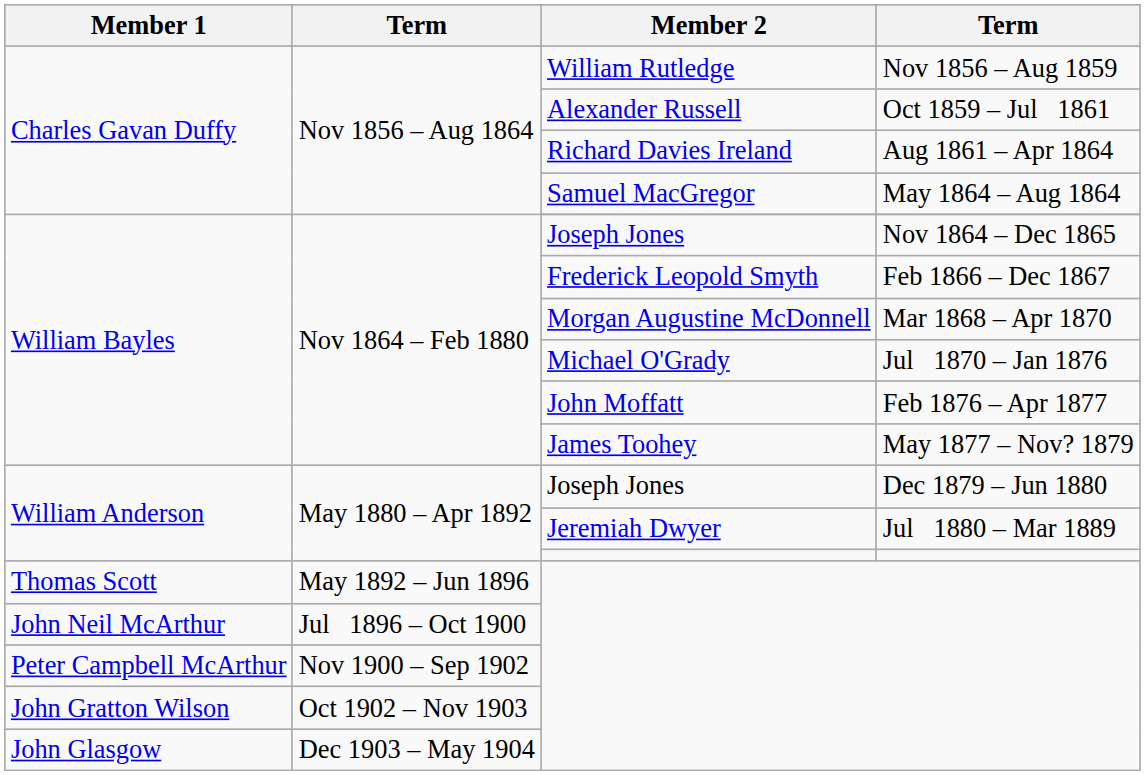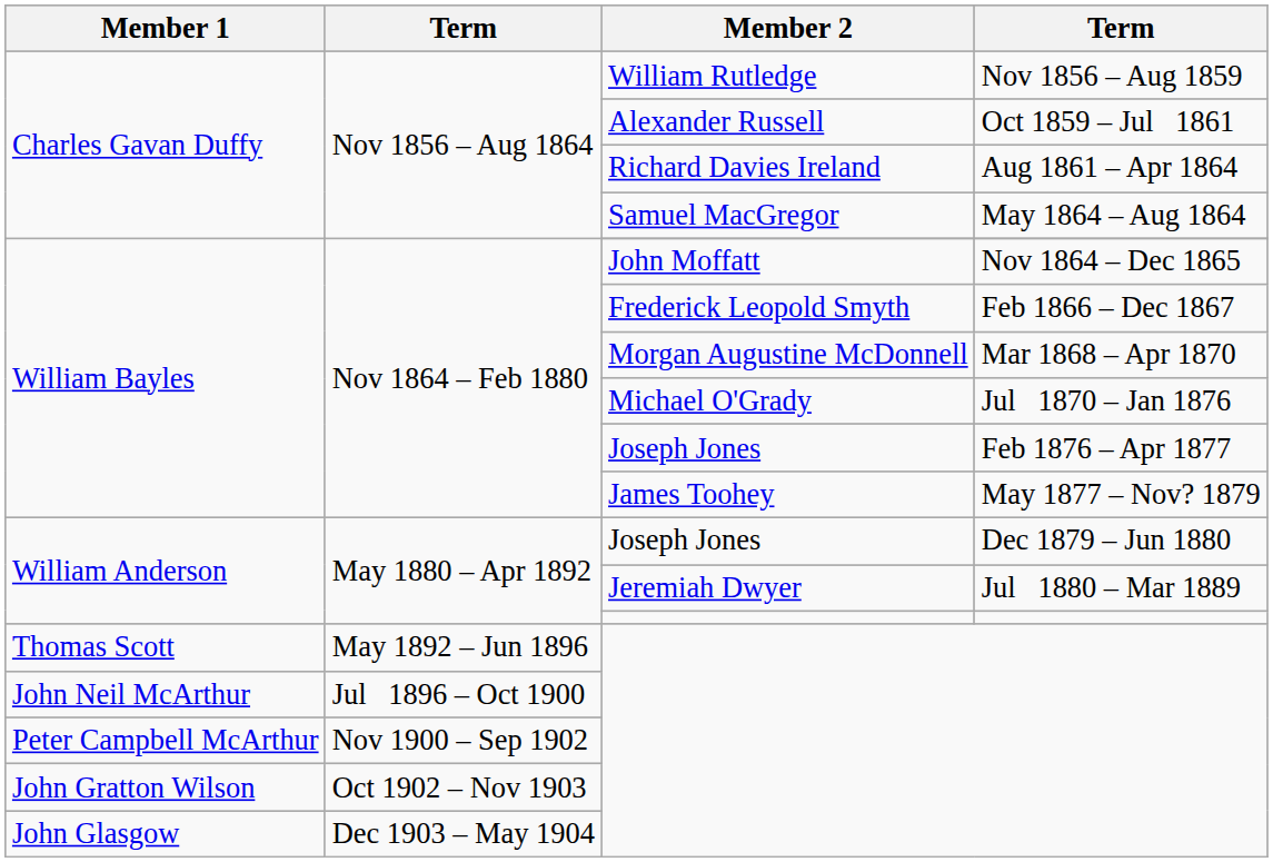 <table class="wikitable">
 <tr>
 <th>Member 1</th>
 <th>Term</th>
 <th>Member 2</th>
 <th>Term</th>
 </tr>
 <tr>
 <td rowspan = "4"><a href='#'>Charles Gavan Duffy</a></td>
 <td rowspan = "4">Nov 1856 – Aug 1864</td>
 <td><a href='#'>William Rutledge</a></td>
 <td>Nov 1856 – Aug 1859</td>
 </tr>
 <tr>
 <td><a href='#'>Alexander Russell</a></td>
 <td>Oct 1859 – Jul   1861</td>
 </tr>
 <tr>
 <td><a href='#'>Richard Davies Ireland</a></td>
 <td>Aug 1861 – Apr 1864</td>
 </tr>
 <tr>
 <td><a href='#'>Samuel MacGregor</a></td>
 <td>May 1864 – Aug 1864</td>
 </tr>
 <tr>
 <td rowspan = "7"><a href='#'>William Bayles</a></td>
 <td rowspan = "7">Nov 1864 – Feb 1880</td>
 </tr>
 <tr>
-<td><a href='#'>Joseph Jones</a></td>
+<td><a href='#'>John Moffatt</a></td>
 <td>Nov 1864 – Dec 1865</td>
 </tr>
 <tr>
 <td><a href='#'>Frederick Leopold Smyth</a></td>
 <td>Feb 1866 – Dec 1867</td>
 </tr>
 <tr>
 <td><a href='#'>Morgan Augustine McDonnell</a></td>
 <td>Mar 1868 – Apr 1870</td>
 </tr>
 <tr>
 <td><a href='#'>Michael O'Grady</a></td>
 <td>Jul   1870 – Jan 1876</td>
 </tr>
 <tr>
-<td><a href='#'>John Moffatt</a></td>
+<td><a href='#'>Joseph Jones</a></td>
 <td>Feb 1876 – Apr 1877</td>
 </tr>
 <tr>
 <td><a href='#'>James Toohey</a></td>
 <td>May 1877 – Nov? 1879</td>
 </tr>
 <tr>
 <td rowspan = 3><a href='#'>William Anderson</a></td>
 <td rowspan = 3>May 1880 – Apr 1892</td>
 <td>Joseph Jones</td>
 <td>Dec 1879 – Jun 1880</td>
 </tr>
 <tr>
 <td><a href='#'>Jeremiah Dwyer</a></td>
 <td>Jul   1880 – Mar 1889</td>
 </tr>
 <tr>
 <td></td>
 <td></td>
 </tr>
 <tr>
 <td><a href='#'>Thomas Scott</a></td>
 <td>May 1892 – Jun 1896</td>
 </tr>
 <tr>
 <td><a href='#'>John Neil McArthur</a></td>
 <td>Jul   1896 – Oct 1900</td>
 </tr>
 <tr>
 <td><a href='#'>Peter Campbell McArthur</a></td>
 <td>Nov 1900 – Sep 1902</td>
 </tr>
 <tr>
 <td><a href='#'>John Gratton Wilson</a></td>
 <td>Oct 1902 – Nov 1903</td>
 </tr>
 <tr>
 <td><a href='#'>John Glasgow</a></td>
 <td>Dec 1903 – May 1904</td>
 </tr>
 </table>
